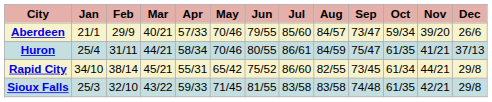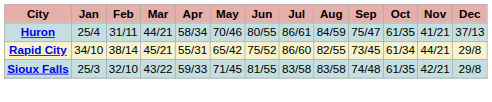 <table class="wikitable sortable sort-under" style="text-align: center; font-size: 90%;" |>
 <tr>
 <th style="background-color:#e5afaa;">City</th>
 <th style="background-color:#e5afaa;" data-sort-type="number">Jan</th>
 <th style="background-color:#e5afaa;" data-sort-type="number">Feb</th>
 <th style="background-color:#e5afaa;" data-sort-type="number">Mar</th>
 <th style="background-color:#e5afaa;" data-sort-type="number">Apr</th>
 <th style="background-color:#e5afaa;" data-sort-type="number">May</th>
 <th style="background-color:#e5afaa;" data-sort-type="number">Jun</th>
 <th style="background-color:#e5afaa;" data-sort-type="number">Jul</th>
 <th style="background-color:#e5afaa;" data-sort-type="number">Aug</th>
 <th style="background-color:#e5afaa;" data-sort-type="number">Sep</th>
 <th style="background-color:#e5afaa;" data-sort-type="number">Oct</th>
 <th style="background-color:#e5afaa;" data-sort-type="number">Nov</th>
 <th style="background-color:#e5afaa;" data-sort-type="number">Dec</th>
-</tr>
-<tr style="background:#f8f3ca;">
-<th style="background:#f8f3ca;"><a href='#'>Aberdeen</a></th>
-<td>21/1</td>
-<td>29/9</td>
-<td>40/21</td>
-<td>57/33</td>
-<td>70/46</td>
-<td>79/55</td>
-<td>85/60</td>
-<td>84/57</td>
-<td>73/47</td>
-<td>59/34</td>
-<td>39/20</td>
-<td>26/6</td>
 </tr>
 <tr style="background:#c5dfe1;">
 <th style="background:#c5dfe1;"><a href='#'>Huron</a></th>
 <td>25/4</td>
 <td>31/11</td>
 <td>44/21</td>
 <td>58/34</td>
 <td>70/46</td>
 <td>80/55</td>
 <td>86/61</td>
 <td>84/59</td>
 <td>75/47</td>
 <td>61/35</td>
 <td>41/21</td>
 <td>37/13</td>
 </tr>
 <tr style="background:#f8f3ca;">
 <th style="background:#f8f3ca;"><a href='#'>Rapid City</a></th>
 <td>34/10</td>
 <td>38/14</td>
 <td>45/21</td>
 <td>55/31</td>
 <td>65/42</td>
 <td>75/52</td>
 <td>86/60</td>
 <td>82/55</td>
 <td>73/45</td>
 <td>61/34</td>
 <td>44/21</td>
 <td>29/8</td>
 </tr>
 <tr style="background:#c5dfe1;">
 <th style="background:#c5dfe1;"><a href='#'>Sioux Falls</a></th>
 <td>25/3</td>
 <td>32/10</td>
 <td>43/22</td>
 <td>59/33</td>
 <td>71/45</td>
 <td>81/55</td>
 <td>83/58</td>
 <td>83/58</td>
 <td>74/48</td>
 <td>61/35</td>
 <td>42/21</td>
 <td>29/8</td>
 </tr>
 </table>
